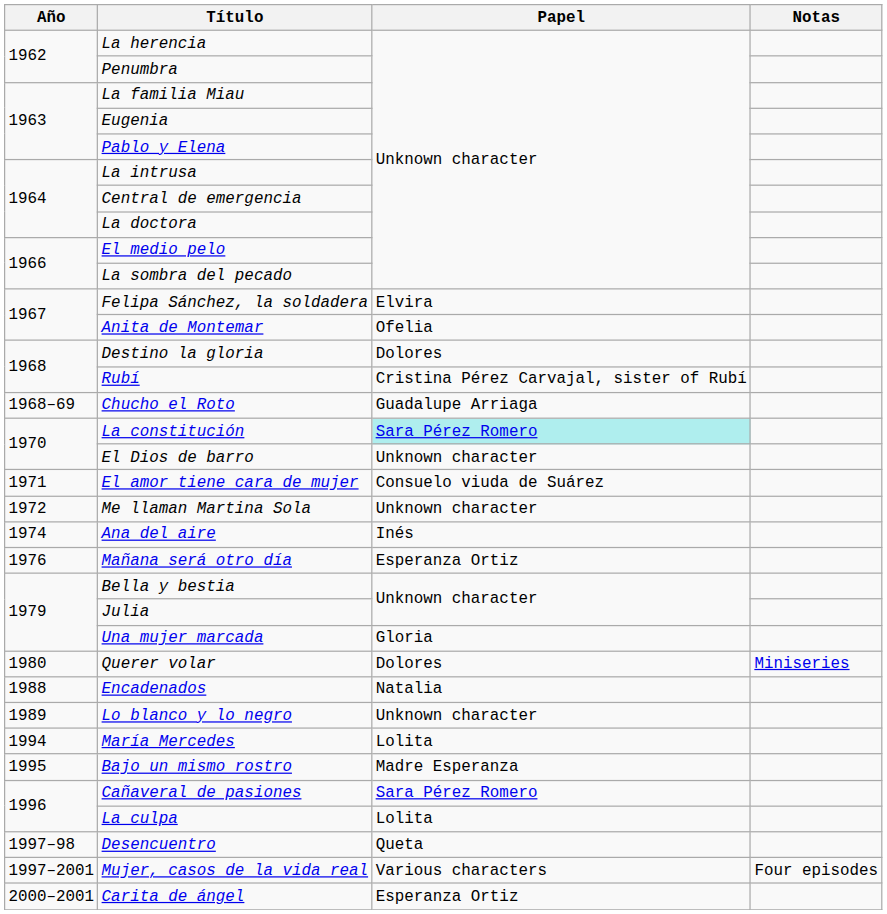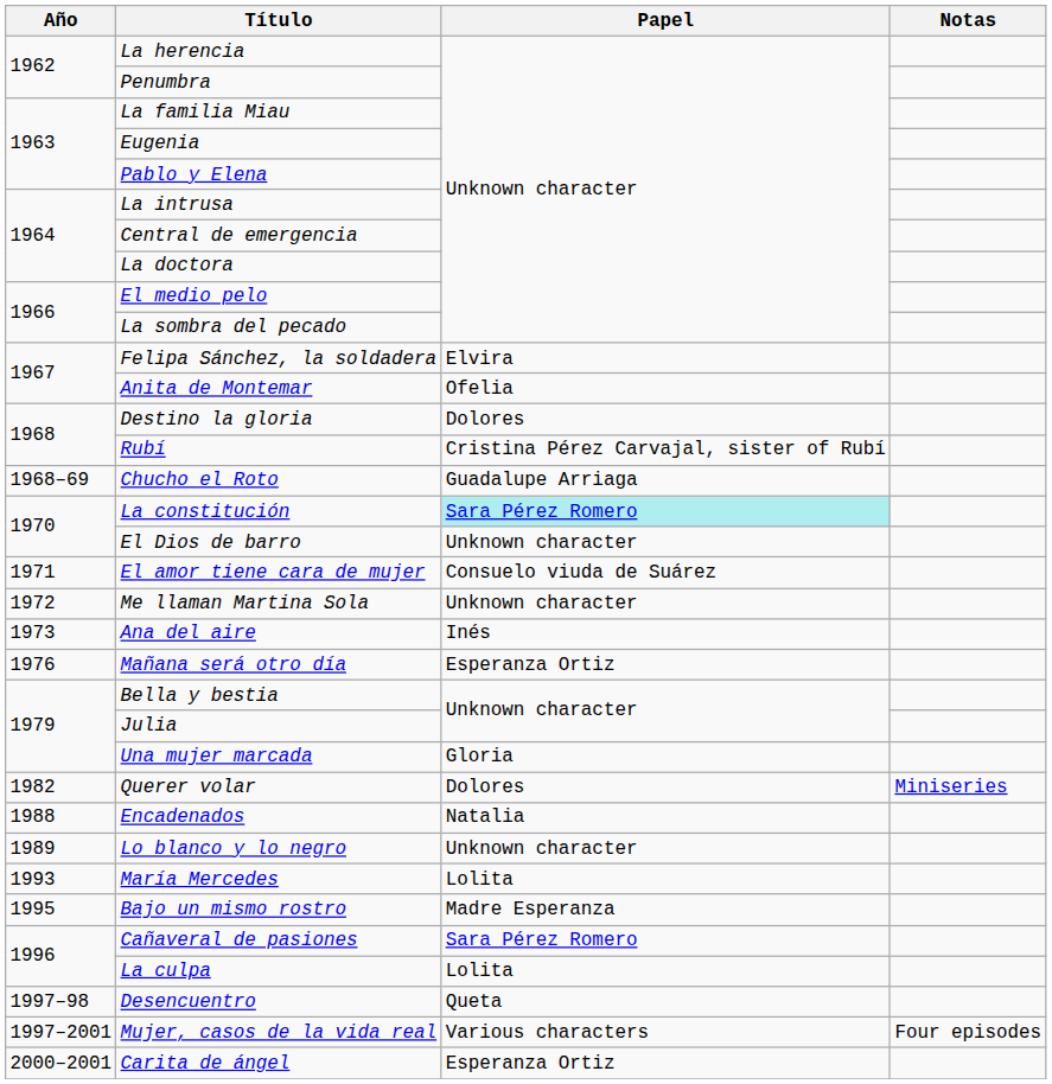 <table class="wikitable">
 <tr>
 <th>Año</th>
 <th>Título</th>
 <th>Papel</th>
 <th>Notas</th>
 </tr>
 <tr>
 <td rowspan="2">1962</td>
 <td><em>La herencia</em></td>
 <td rowspan="10">Unknown character</td>
 <td></td>
 </tr>
 <tr>
 <td><em>Penumbra</em></td>
 <td></td>
 </tr>
 <tr>
 <td rowspan="3">1963</td>
 <td><em>La familia Miau</em></td>
 <td></td>
 </tr>
 <tr>
 <td><em>Eugenia</em></td>
 <td></td>
 </tr>
 <tr>
 <td><em><a href='#'>Pablo y Elena</a></em></td>
 <td></td>
 </tr>
 <tr>
 <td rowspan="3">1964</td>
 <td><em>La intrusa</em></td>
 <td></td>
 </tr>
 <tr>
 <td><em>Central de emergencia</em></td>
 <td></td>
 </tr>
 <tr>
 <td><em>La doctora</em></td>
 <td></td>
 </tr>
 <tr>
 <td rowspan="2">1966</td>
 <td><em><a href='#'>El medio pelo</a></em></td>
 <td></td>
 </tr>
 <tr>
 <td><em>La sombra del pecado</em></td>
 <td></td>
 </tr>
 <tr>
 <td rowspan="2">1967</td>
 <td><em>Felipa Sánchez, la soldadera</em></td>
 <td>Elvira</td>
 <td></td>
 </tr>
 <tr>
 <td><em><a href='#'>Anita de Montemar</a></em></td>
 <td>Ofelia</td>
 <td></td>
 </tr>
 <tr>
 <td rowspan="2">1968</td>
 <td><em>Destino la gloria</em></td>
 <td>Dolores</td>
 <td></td>
 </tr>
 <tr>
 <td><em><a href='#'>Rubí</a></em></td>
 <td>Cristina Pérez Carvajal, sister of Rubí</td>
 <td></td>
 </tr>
 <tr>
 <td>1968–69</td>
 <td><em><a href='#'>Chucho el Roto</a></em></td>
 <td>Guadalupe Arriaga</td>
 <td></td>
 </tr>
 <tr>
 <td rowspan="2">1970</td>
 <td><em><a href='#'>La constitución</a></em></td>
 <td style="background: paleturquoise;"><a href='#'>Sara Pérez Romero</a></td>
 <td></td>
 </tr>
 <tr>
 <td><em>El Dios de barro</em></td>
 <td>Unknown character</td>
 <td></td>
 </tr>
 <tr>
 <td>1971</td>
 <td><em><a href='#'>El amor tiene cara de mujer</a></em></td>
 <td>Consuelo viuda de Suárez</td>
 <td></td>
 </tr>
 <tr>
 <td>1972</td>
 <td><em>Me llaman Martina Sola</em></td>
 <td>Unknown character</td>
 <td></td>
 </tr>
 <tr>
-<td>1974</td>
+<td>1973</td>
 <td><em><a href='#'>Ana del aire</a></em></td>
 <td>Inés</td>
 <td></td>
 </tr>
 <tr>
 <td>1976</td>
 <td><em><a href='#'>Mañana será otro día</a></em></td>
 <td>Esperanza Ortiz</td>
 <td></td>
 </tr>
 <tr>
 <td rowspan="3">1979</td>
 <td><em>Bella y bestia</em></td>
 <td rowspan="2">Unknown character</td>
 <td></td>
 </tr>
 <tr>
 <td><em>Julia</em></td>
 <td></td>
 </tr>
 <tr>
 <td><em><a href='#'>Una mujer marcada</a></em></td>
 <td>Gloria</td>
 <td></td>
 </tr>
 <tr>
-<td>1980</td>
+<td>1982</td>
 <td><em>Querer volar</em></td>
 <td>Dolores</td>
 <td><a href='#'>Miniseries</a></td>
 </tr>
 <tr>
 <td>1988</td>
 <td><em><a href='#'>Encadenados</a></em></td>
 <td>Natalia</td>
 <td></td>
 </tr>
 <tr>
 <td>1989</td>
 <td><em><a href='#'>Lo blanco y lo negro</a></em></td>
 <td>Unknown character</td>
 <td></td>
 </tr>
 <tr>
-<td>1994</td>
+<td>1993</td>
 <td><em><a href='#'>María Mercedes</a></em></td>
 <td>Lolita</td>
 <td></td>
 </tr>
 <tr>
 <td>1995</td>
 <td><em><a href='#'>Bajo un mismo rostro</a></em></td>
 <td>Madre Esperanza</td>
 <td></td>
 </tr>
 <tr>
 <td rowspan="2">1996</td>
 <td><em><a href='#'>Cañaveral de pasiones</a></em></td>
 <td><a href='#'>Sara Pérez Romero</a></td>
 <td></td>
 </tr>
 <tr>
 <td><em><a href='#'>La culpa</a></em></td>
 <td>Lolita</td>
 <td></td>
 </tr>
 <tr>
 <td>1997–98</td>
 <td><em><a href='#'>Desencuentro</a></em></td>
 <td>Queta</td>
 <td></td>
 </tr>
 <tr>
 <td>1997–2001</td>
 <td><em><a href='#'>Mujer, casos de la vida real</a></em></td>
 <td>Various characters</td>
 <td>Four episodes</td>
 </tr>
 <tr>
 <td>2000–2001</td>
 <td><em><a href='#'>Carita de ángel</a></em></td>
 <td>Esperanza Ortiz</td>
 <td></td>
 </tr>
 </table>
